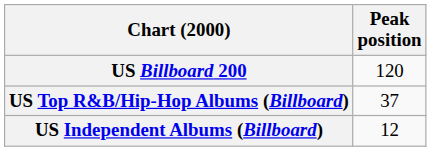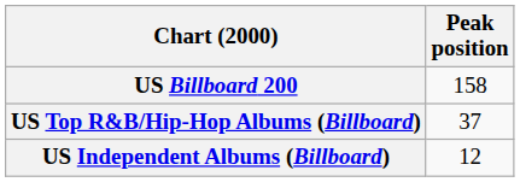 <table class="wikitable sortable plainrowheaders" style="text-align:center">
 <tr>
 <th scope="col">Chart (2000)</th>
 <th scope="col">Peak<br> position</th>
 </tr>
 <tr>
 <th scope="row">US <a href='#'><em>Billboard</em> 200</a></th>
-<td>120</td>
+<td>158</td>
 </tr>
 <tr>
 <th scope="row">US <a href='#'>Top R&B/Hip-Hop Albums</a> (<em><a href='#'>Billboard</a></em>)</th>
 <td>37</td>
 </tr>
 <tr>
 <th scope="row">US <a href='#'>Independent Albums</a> (<em><a href='#'>Billboard</a></em>)</th>
 <td>12</td>
 </tr>
 </table>
